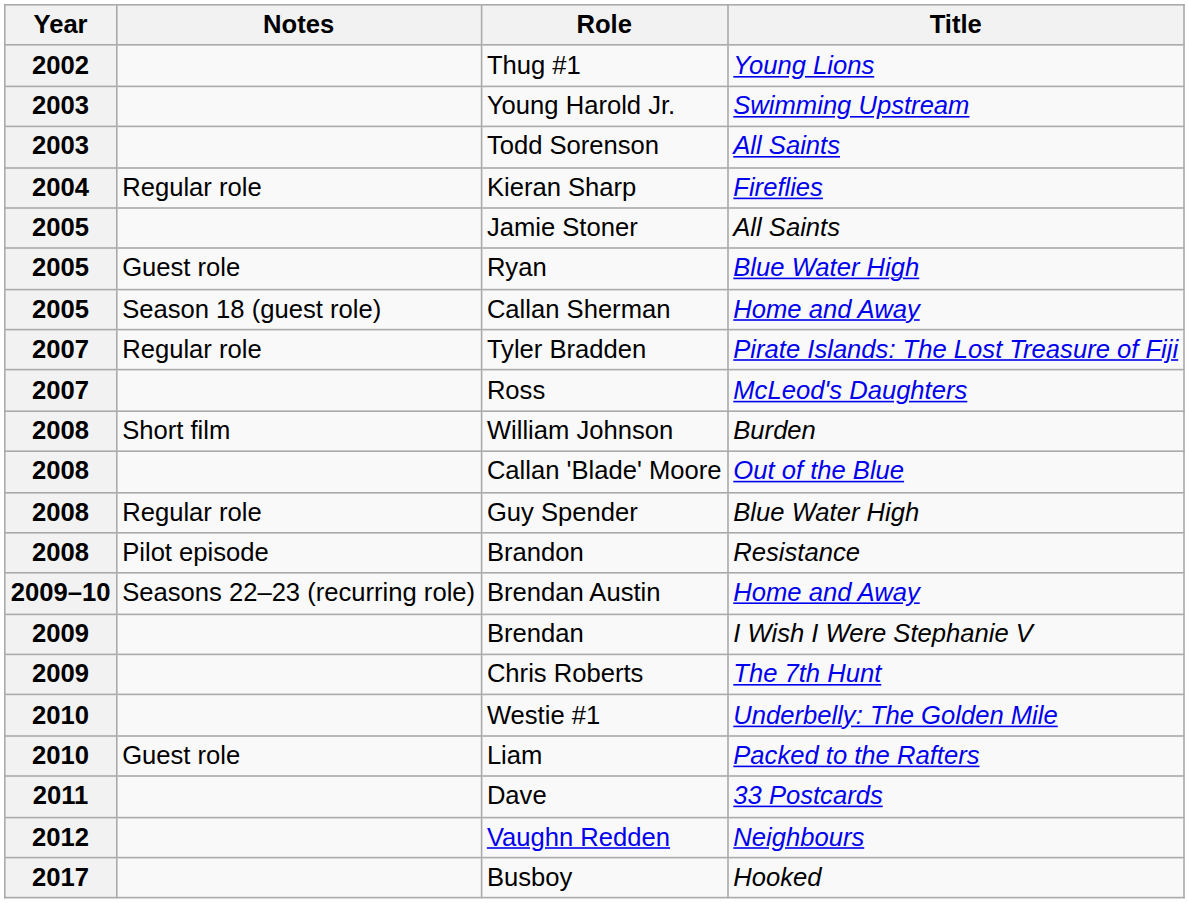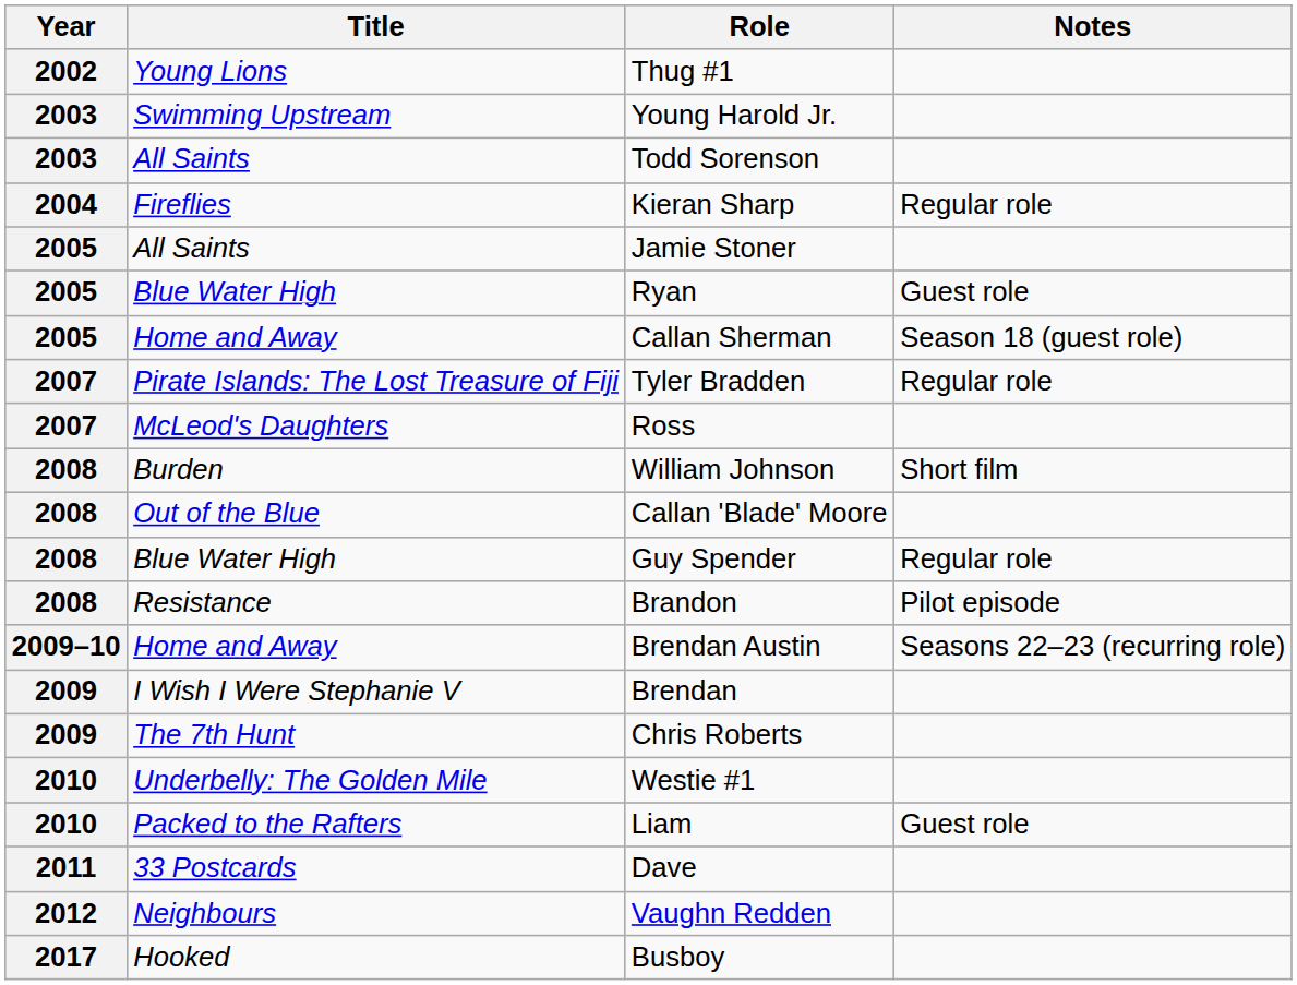 <table class="wikitable sortable plainrowheaders">
 <tr>
 <th scope="col">Year</th>
+<th scope="col">Title</th>
+<th scope="col">Role</th>
 <th scope="col" class="unsortable">Notes</th>
-<th scope="col">Role</th>
-<th scope="col">Title</th>
 </tr>
 <tr>
 <th scope="row">2002</th>
+<td><em><a href='#'>Young Lions</a></em></td>
+<td>Thug #1</td>
 <td></td>
-<td>Thug #1</td>
-<td><em><a href='#'>Young Lions</a></em></td>
 </tr>
 <tr>
 <th scope="row">2003</th>
+<td><em><a href='#'>Swimming Upstream</a></em></td>
+<td>Young Harold Jr.</td>
 <td></td>
-<td>Young Harold Jr.</td>
-<td><em><a href='#'>Swimming Upstream</a></em></td>
 </tr>
 <tr>
 <th scope="row">2003</th>
+<td><em><a href='#'>All Saints</a></em></td>
+<td>Todd Sorenson</td>
 <td></td>
-<td>Todd Sorenson</td>
-<td><em><a href='#'>All Saints</a></em></td>
 </tr>
 <tr>
 <th scope="row">2004</th>
+<td><em><a href='#'>Fireflies</a></em></td>
+<td>Kieran Sharp</td>
 <td>Regular role</td>
-<td>Kieran Sharp</td>
-<td><em><a href='#'>Fireflies</a></em></td>
 </tr>
 <tr>
 <th scope="row">2005</th>
+<td><em>All Saints</em></td>
+<td>Jamie Stoner</td>
 <td></td>
-<td>Jamie Stoner</td>
-<td><em>All Saints</em></td>
 </tr>
 <tr>
 <th scope="row">2005</th>
+<td><em><a href='#'>Blue Water High</a></em></td>
+<td>Ryan</td>
 <td>Guest role</td>
-<td>Ryan</td>
-<td><em><a href='#'>Blue Water High</a></em></td>
 </tr>
 <tr>
 <th scope="row">2005</th>
+<td><em><a href='#'>Home and Away</a></em></td>
+<td>Callan Sherman</td>
 <td>Season 18 (guest role)</td>
-<td>Callan Sherman</td>
-<td><em><a href='#'>Home and Away</a></em></td>
 </tr>
 <tr>
 <th scope="row">2007</th>
+<td><em><a href='#'>Pirate Islands: The Lost Treasure of Fiji</a></em></td>
+<td>Tyler Bradden</td>
 <td>Regular role</td>
-<td>Tyler Bradden</td>
-<td><em><a href='#'>Pirate Islands: The Lost Treasure of Fiji</a></em></td>
 </tr>
 <tr>
 <th scope="row">2007</th>
+<td><em><a href='#'>McLeod's Daughters</a></em></td>
+<td>Ross</td>
 <td></td>
-<td>Ross</td>
-<td><em><a href='#'>McLeod's Daughters</a></em></td>
 </tr>
 <tr>
 <th scope="row">2008</th>
+<td><em>Burden</em></td>
+<td>William Johnson</td>
 <td>Short film</td>
-<td>William Johnson</td>
-<td><em>Burden</em></td>
 </tr>
 <tr>
 <th scope="row">2008</th>
+<td><em><a href='#'>Out of the Blue</a></em></td>
+<td>Callan 'Blade' Moore</td>
 <td></td>
-<td>Callan 'Blade' Moore</td>
-<td><em><a href='#'>Out of the Blue</a></em></td>
 </tr>
 <tr>
 <th scope="row">2008</th>
+<td><em>Blue Water High</em></td>
+<td>Guy Spender</td>
 <td>Regular role</td>
-<td>Guy Spender</td>
-<td><em>Blue Water High</em></td>
 </tr>
 <tr>
 <th scope="row">2008</th>
+<td><em>Resistance</em></td>
+<td>Brandon</td>
 <td>Pilot episode</td>
-<td>Brandon</td>
-<td><em>Resistance</em></td>
 </tr>
 <tr>
 <th scope="row">2009–10</th>
+<td><em><a href='#'>Home and Away</a></em></td>
+<td>Brendan Austin</td>
 <td>Seasons 22–23 (recurring role)</td>
-<td>Brendan Austin</td>
-<td><em><a href='#'>Home and Away</a></em></td>
 </tr>
 <tr>
 <th scope="row">2009</th>
+<td><em>I Wish I Were Stephanie V</em></td>
+<td>Brendan</td>
 <td></td>
-<td>Brendan</td>
-<td><em>I Wish I Were Stephanie V</em></td>
 </tr>
 <tr>
 <th scope="row">2009</th>
+<td><em><a href='#'>The 7th Hunt</a></em></td>
+<td>Chris Roberts</td>
 <td></td>
-<td>Chris Roberts</td>
-<td><em><a href='#'>The 7th Hunt</a></em></td>
 </tr>
 <tr>
 <th scope="row">2010</th>
+<td><em><a href='#'>Underbelly: The Golden Mile</a></em></td>
+<td>Westie #1</td>
 <td></td>
-<td>Westie #1</td>
-<td><em><a href='#'>Underbelly: The Golden Mile</a></em></td>
 </tr>
 <tr>
 <th scope="row">2010</th>
+<td><em><a href='#'>Packed to the Rafters</a></em></td>
+<td>Liam</td>
 <td>Guest role</td>
-<td>Liam</td>
-<td><em><a href='#'>Packed to the Rafters</a></em></td>
 </tr>
 <tr>
 <th scope="row">2011</th>
+<td><em><a href='#'>33 Postcards</a></em></td>
+<td>Dave</td>
 <td></td>
-<td>Dave</td>
-<td><em><a href='#'>33 Postcards</a></em></td>
 </tr>
 <tr>
 <th scope="row">2012</th>
+<td><em><a href='#'>Neighbours</a></em></td>
+<td><a href='#'>Vaughn Redden</a></td>
 <td></td>
-<td><a href='#'>Vaughn Redden</a></td>
-<td><em><a href='#'>Neighbours</a></em></td>
 </tr>
 <tr>
 <th scope="row">2017</th>
+<td><em>Hooked</em></td>
+<td>Busboy</td>
 <td></td>
-<td>Busboy</td>
-<td><em>Hooked</em></td>
 </tr>
 </table>
